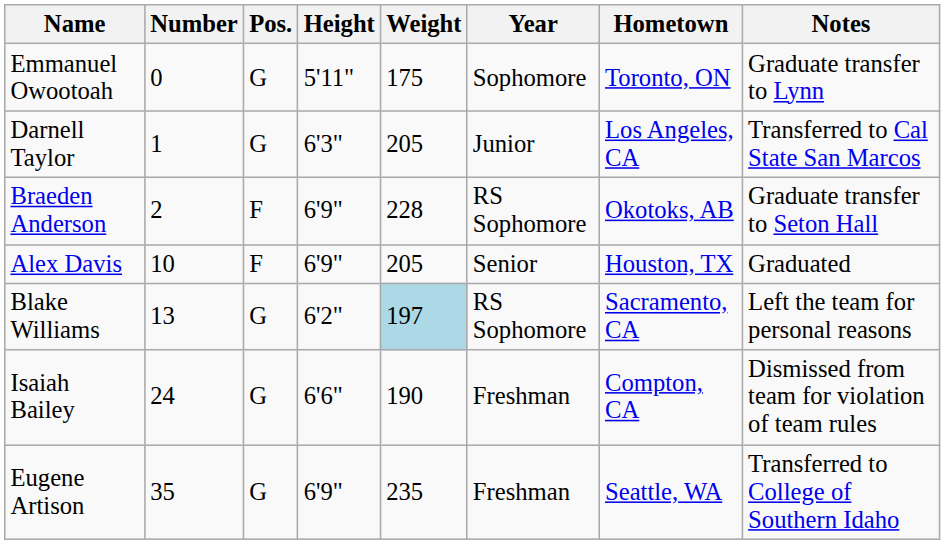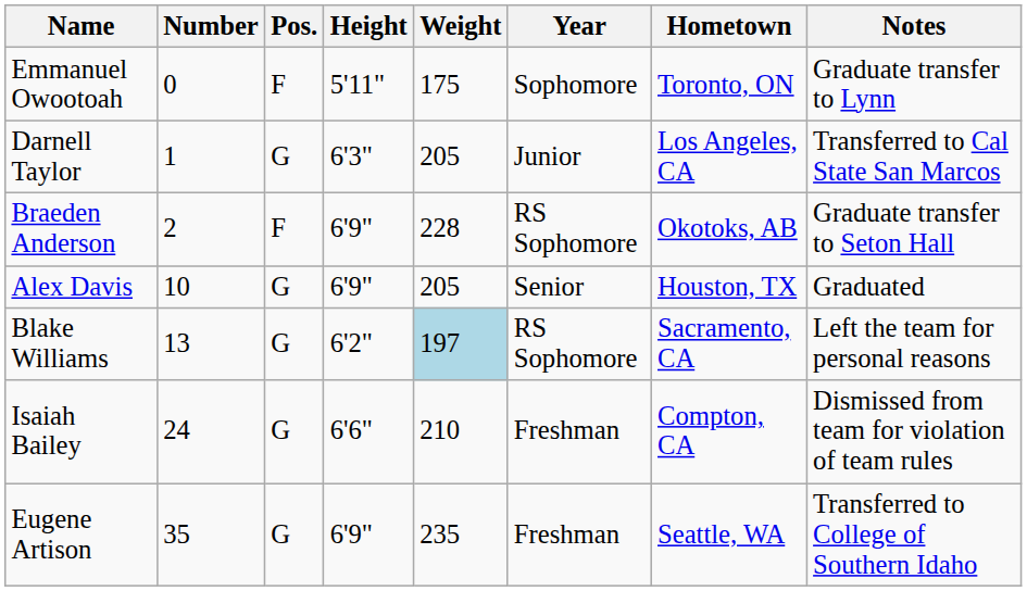 <table class="wikitable sortable" border="1">
 <tr>
 <th>Name</th>
 <th>Number</th>
 <th>Pos.</th>
 <th>Height</th>
 <th>Weight</th>
 <th>Year</th>
 <th>Hometown</th>
 <th class="unsortable">Notes</th>
 </tr>
 <tr>
 <td>Emmanuel Owootoah</td>
 <td>0</td>
-<td>G</td>
+<td>F</td>
 <td>5'11"</td>
 <td>175</td>
 <td>Sophomore</td>
 <td><a href='#'>Toronto, ON</a></td>
 <td>Graduate transfer to <a href='#'>Lynn</a></td>
 </tr>
 <tr>
 <td>Darnell Taylor</td>
 <td>1</td>
 <td>G</td>
 <td>6'3"</td>
 <td>205</td>
 <td>Junior</td>
 <td><a href='#'>Los Angeles, CA</a></td>
 <td>Transferred to <a href='#'>Cal State San Marcos</a></td>
 </tr>
 <tr>
 <td><a href='#'>Braeden Anderson</a></td>
 <td>2</td>
 <td>F</td>
 <td>6'9"</td>
 <td>228</td>
 <td>RS Sophomore</td>
 <td><a href='#'>Okotoks, AB</a></td>
 <td>Graduate transfer to <a href='#'>Seton Hall</a></td>
 </tr>
 <tr>
 <td><a href='#'>Alex Davis</a></td>
 <td>10</td>
-<td>F</td>
+<td>G</td>
 <td>6'9"</td>
 <td>205</td>
 <td>Senior</td>
 <td><a href='#'>Houston, TX</a></td>
 <td>Graduated</td>
 </tr>
 <tr>
 <td>Blake Williams</td>
 <td>13</td>
 <td>G</td>
 <td>6'2"</td>
 <td style="background: lightblue;">197</td>
 <td>RS Sophomore</td>
 <td><a href='#'>Sacramento, CA</a></td>
 <td>Left the team for personal reasons</td>
 </tr>
 <tr>
 <td>Isaiah Bailey</td>
 <td>24</td>
 <td>G</td>
 <td>6'6"</td>
-<td>190</td>
+<td>210</td>
 <td>Freshman</td>
 <td><a href='#'>Compton, CA</a></td>
 <td>Dismissed from team for violation of team rules</td>
 </tr>
 <tr>
 <td>Eugene Artison</td>
 <td>35</td>
 <td>G</td>
 <td>6'9"</td>
 <td>235</td>
 <td>Freshman</td>
 <td><a href='#'>Seattle, WA</a></td>
 <td>Transferred to <a href='#'>College of Southern Idaho</a></td>
 </tr>
 </table>
